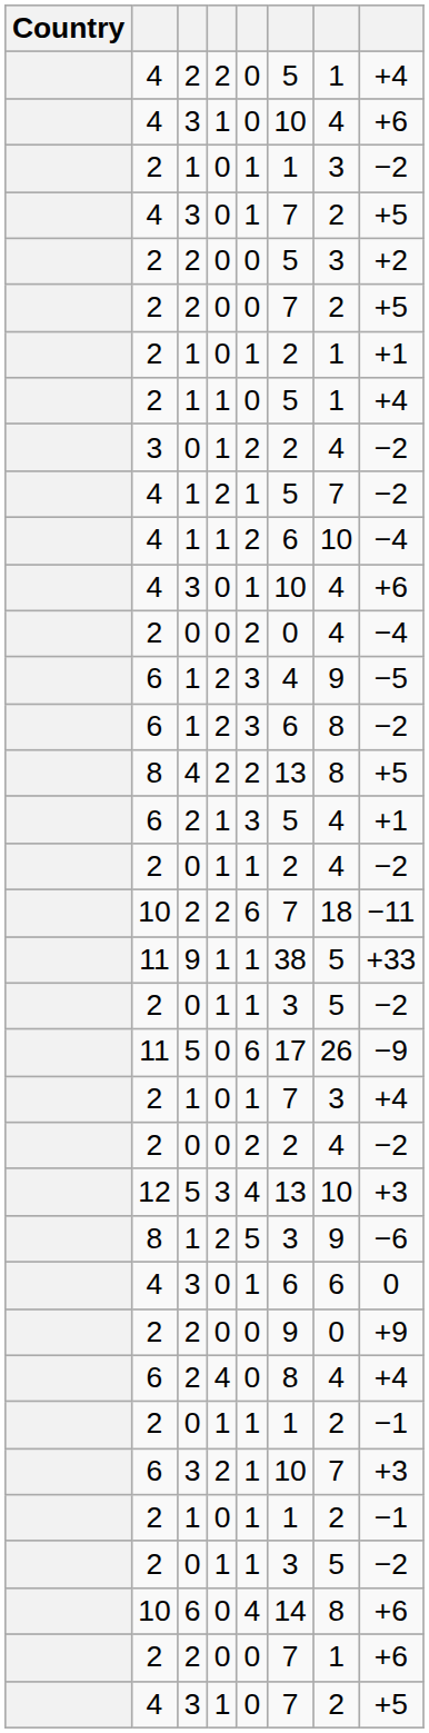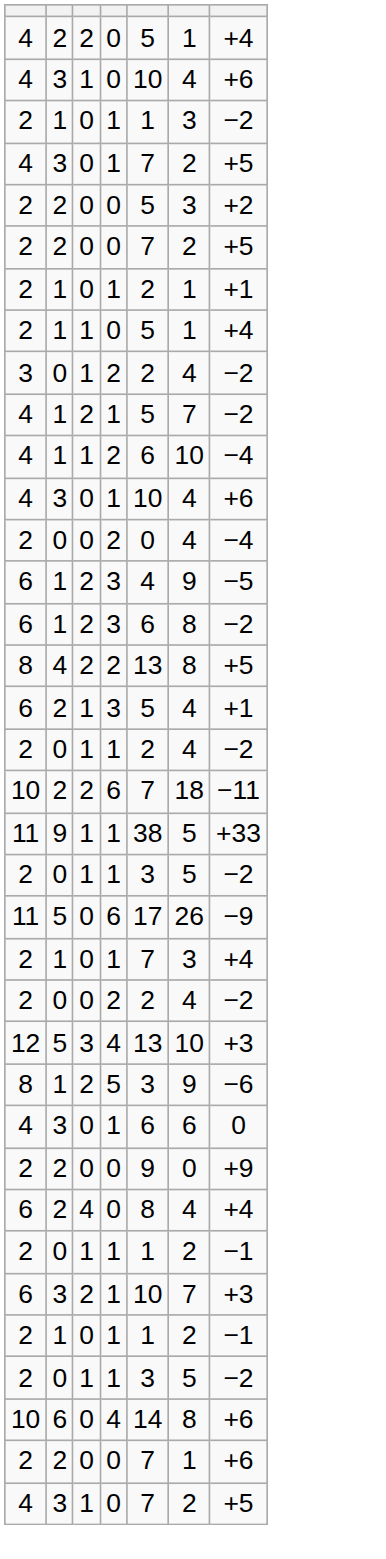 <table class="wikitable plainrowheaders sortable">
 <tr>
-<th>Country</th>
 <th scope=col></th>
 <th scope=col></th>
 <th scope=col></th>
 <th scope=col></th>
 <th scope=col></th>
 <th scope=col></th>
 <th scope=col></th>
 </tr>
 <tr>
-<th scope=row align=left></th>
 <td align=center>4</td>
 <td align=center>2</td>
 <td align=center>2</td>
 <td align=center>0</td>
 <td align=center>5</td>
 <td align=center>1</td>
 <td align=center>+4</td>
 </tr>
 <tr>
-<th scope=row align=left></th>
 <td align=center>4</td>
 <td align=center>3</td>
 <td align=center>1</td>
 <td align=center>0</td>
 <td align=center>10</td>
 <td align=center>4</td>
 <td align=center>+6</td>
 </tr>
 <tr>
-<th scope=row align=left></th>
 <td align=center>2</td>
 <td align=center>1</td>
 <td align=center>0</td>
 <td align=center>1</td>
 <td align=center>1</td>
 <td align=center>3</td>
 <td align=center>−2</td>
 </tr>
 <tr>
-<th scope=row align=left></th>
 <td align=center>4</td>
 <td align=center>3</td>
 <td align=center>0</td>
 <td align=center>1</td>
 <td align=center>7</td>
 <td align=center>2</td>
 <td align=center>+5</td>
 </tr>
 <tr>
-<th scope=row align=left></th>
 <td align=center>2</td>
 <td align=center>2</td>
 <td align=center>0</td>
 <td align=center>0</td>
 <td align=center>5</td>
 <td align=center>3</td>
 <td align=center>+2</td>
 </tr>
 <tr>
-<th scope=row align=left></th>
 <td align=center>2</td>
 <td align=center>2</td>
 <td align=center>0</td>
 <td align=center>0</td>
 <td align=center>7</td>
 <td align=center>2</td>
 <td align=center>+5</td>
 </tr>
 <tr>
-<th scope=row align=left></th>
 <td align=center>2</td>
 <td align=center>1</td>
 <td align=center>0</td>
 <td align=center>1</td>
 <td align=center>2</td>
 <td align=center>1</td>
 <td align=center>+1</td>
 </tr>
 <tr>
-<th scope=row align=left></th>
 <td align=center>2</td>
 <td align=center>1</td>
 <td align=center>1</td>
 <td align=center>0</td>
 <td align=center>5</td>
 <td align=center>1</td>
 <td align=center>+4</td>
 </tr>
 <tr>
-<th scope=row align=left></th>
 <td align=center>3</td>
 <td align=center>0</td>
 <td align=center>1</td>
 <td align=center>2</td>
 <td align=center>2</td>
 <td align=center>4</td>
 <td align=center>−2</td>
 </tr>
 <tr>
-<th scope=row align=left></th>
 <td align=center>4</td>
 <td align=center>1</td>
 <td align=center>2</td>
 <td align=center>1</td>
 <td align=center>5</td>
 <td align=center>7</td>
 <td align=center>−2</td>
 </tr>
 <tr>
-<th scope=row align=left></th>
 <td align=center>4</td>
 <td align=center>1</td>
 <td align=center>1</td>
 <td align=center>2</td>
 <td align=center>6</td>
 <td align=center>10</td>
 <td align=center>−4</td>
 </tr>
 <tr>
-<th scope=row align=left></th>
 <td align=center>4</td>
 <td align=center>3</td>
 <td align=center>0</td>
 <td align=center>1</td>
 <td align=center>10</td>
 <td align=center>4</td>
 <td align=center>+6</td>
 </tr>
 <tr>
-<th scope=row align=left></th>
 <td align=center>2</td>
 <td align=center>0</td>
 <td align=center>0</td>
 <td align=center>2</td>
 <td align=center>0</td>
 <td align=center>4</td>
 <td align=center>−4</td>
 </tr>
 <tr>
-<th scope=row align=left></th>
 <td align=center>6</td>
 <td align=center>1</td>
 <td align=center>2</td>
 <td align=center>3</td>
 <td align=center>4</td>
 <td align=center>9</td>
 <td align=center>−5</td>
 </tr>
 <tr>
-<th scope=row align=left></th>
 <td align=center>6</td>
 <td align=center>1</td>
 <td align=center>2</td>
 <td align=center>3</td>
 <td align=center>6</td>
 <td align=center>8</td>
 <td align=center>−2</td>
 </tr>
 <tr>
-<th scope=row align=left></th>
 <td align=center>8</td>
 <td align=center>4</td>
 <td align=center>2</td>
 <td align=center>2</td>
 <td align=center>13</td>
 <td align=center>8</td>
 <td align=center>+5</td>
 </tr>
 <tr>
-<th scope=row align=left></th>
 <td align=center>6</td>
 <td align=center>2</td>
 <td align=center>1</td>
 <td align=center>3</td>
 <td align=center>5</td>
 <td align=center>4</td>
 <td align=center>+1</td>
 </tr>
 <tr>
-<th scope=row align=left></th>
 <td align=center>2</td>
 <td align=center>0</td>
 <td align=center>1</td>
 <td align=center>1</td>
 <td align=center>2</td>
 <td align=center>4</td>
 <td align=center>−2</td>
 </tr>
 <tr>
-<th scope=row align=left></th>
 <td align=center>10</td>
 <td align=center>2</td>
 <td align=center>2</td>
 <td align=center>6</td>
 <td align=center>7</td>
 <td align=center>18</td>
 <td align=center>−11</td>
 </tr>
 <tr>
-<th scope=row align=left></th>
 <td align=center>11</td>
 <td align=center>9</td>
 <td align=center>1</td>
 <td align=center>1</td>
 <td align=center>38</td>
 <td align=center>5</td>
 <td align=center>+33</td>
 </tr>
 <tr>
-<th scope=row align=left></th>
 <td align=center>2</td>
 <td align=center>0</td>
 <td align=center>1</td>
 <td align=center>1</td>
 <td align=center>3</td>
 <td align=center>5</td>
 <td align=center>−2</td>
 </tr>
 <tr>
-<th scope=row align=left></th>
 <td align=center>11</td>
 <td align=center>5</td>
 <td align=center>0</td>
 <td align=center>6</td>
 <td align=center>17</td>
 <td align=center>26</td>
 <td align=center>−9</td>
 </tr>
 <tr>
-<th scope=row align=left></th>
 <td align=center>2</td>
 <td align=center>1</td>
 <td align=center>0</td>
 <td align=center>1</td>
 <td align=center>7</td>
 <td align=center>3</td>
 <td align=center>+4</td>
 </tr>
 <tr>
-<th scope=row align=left></th>
 <td align=center>2</td>
 <td align=center>0</td>
 <td align=center>0</td>
 <td align=center>2</td>
 <td align=center>2</td>
 <td align=center>4</td>
 <td align=center>−2</td>
 </tr>
 <tr>
-<th scope=row align=left></th>
 <td align=center>12</td>
 <td align=center>5</td>
 <td align=center>3</td>
 <td align=center>4</td>
 <td align=center>13</td>
 <td align=center>10</td>
 <td align=center>+3</td>
 </tr>
 <tr>
-<th scope=row align=left></th>
 <td align=center>8</td>
 <td align=center>1</td>
 <td align=center>2</td>
 <td align=center>5</td>
 <td align=center>3</td>
 <td align=center>9</td>
 <td align=center>−6</td>
 </tr>
 <tr>
-<th scope=row align=left></th>
 <td align=center>4</td>
 <td align=center>3</td>
 <td align=center>0</td>
 <td align=center>1</td>
 <td align=center>6</td>
 <td align=center>6</td>
 <td align=center>0</td>
 </tr>
 <tr>
-<th scope=row align=left></th>
 <td align=center>2</td>
 <td align=center>2</td>
 <td align=center>0</td>
 <td align=center>0</td>
 <td align=center>9</td>
 <td align=center>0</td>
 <td align=center>+9</td>
 </tr>
 <tr>
-<th scope=row align=left></th>
 <td align=center>6</td>
 <td align=center>2</td>
 <td align=center>4</td>
 <td align=center>0</td>
 <td align=center>8</td>
 <td align=center>4</td>
 <td align=center>+4</td>
 </tr>
 <tr>
-<th scope=row align=left></th>
 <td align=center>2</td>
 <td align=center>0</td>
 <td align=center>1</td>
 <td align=center>1</td>
 <td align=center>1</td>
 <td align=center>2</td>
 <td align=center>−1</td>
 </tr>
 <tr>
-<th scope=row align=left></th>
 <td align=center>6</td>
 <td align=center>3</td>
 <td align=center>2</td>
 <td align=center>1</td>
 <td align=center>10</td>
 <td align=center>7</td>
 <td align=center>+3</td>
 </tr>
 <tr>
-<th scope=row align=left></th>
 <td align=center>2</td>
 <td align=center>1</td>
 <td align=center>0</td>
 <td align=center>1</td>
 <td align=center>1</td>
 <td align=center>2</td>
 <td align=center>−1</td>
 </tr>
 <tr>
-<th scope=row align=left></th>
 <td align=center>2</td>
 <td align=center>0</td>
 <td align=center>1</td>
 <td align=center>1</td>
 <td align=center>3</td>
 <td align=center>5</td>
 <td align=center>−2</td>
 </tr>
 <tr>
-<th scope=row align=left></th>
 <td align=center>10</td>
 <td align=center>6</td>
 <td align=center>0</td>
 <td align=center>4</td>
 <td align=center>14</td>
 <td align=center>8</td>
 <td align=center>+6</td>
 </tr>
 <tr>
-<th scope=row align=left></th>
 <td align=center>2</td>
 <td align=center>2</td>
 <td align=center>0</td>
 <td align=center>0</td>
 <td align=center>7</td>
 <td align=center>1</td>
 <td align=center>+6</td>
 </tr>
 <tr>
-<th scope=row align=left></th>
 <td align=center>4</td>
 <td align=center>3</td>
 <td align=center>1</td>
 <td align=center>0</td>
 <td align=center>7</td>
 <td align=center>2</td>
 <td align=center>+5</td>
 </tr>
 </table>
